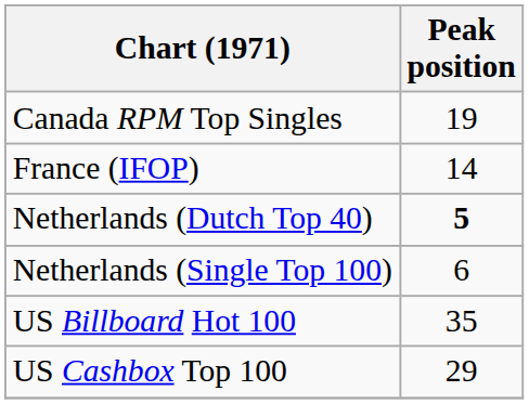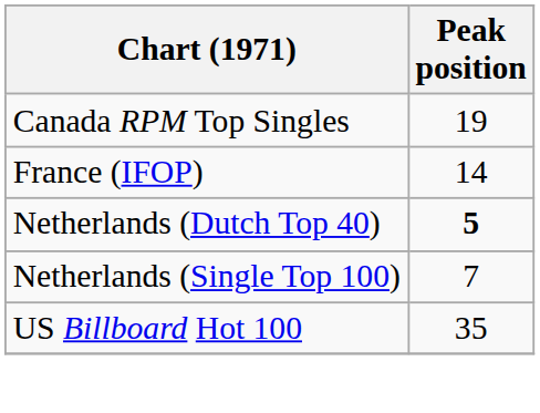 <table class="wikitable sortable">
 <tr>
 <th align="left">Chart (1971)</th>
 <th align="left">Peak<br>position</th>
 </tr>
 <tr>
 <td align="left">Canada <em>RPM</em> Top Singles</td>
 <td style="text-align:center;">19</td>
 </tr>
 <tr>
 <td>France (<a href='#'>IFOP</a>)</td>
 <td align="center">14</td>
 </tr>
 <tr>
 <td align="left">Netherlands (<a href='#'>Dutch Top 40</a>)</td>
 <td style="text-align:center;"><strong>5</strong></td>
 </tr>
 <tr>
 <td>Netherlands (<a href='#'>Single Top 100</a>)</td>
-<td align="center">6</td>
+<td align="center">7</td>
 </tr>
 <tr>
 <td align="left">US <em><a href='#'>Billboard</a></em> <a href='#'>Hot 100</a></td>
 <td style="text-align:center;">35</td>
 </tr>
 <tr>
-<td align="left">US <em><a href='#'>Cashbox</a></em> Top 100</td>
-<td style="text-align:center;">29</td>
-</tr>
-<tr>
 </tr>
 </table>
